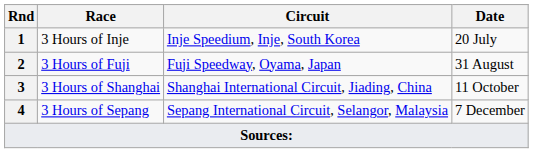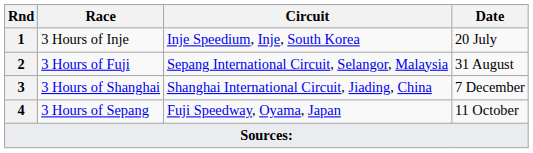 <table class="wikitable" style="font-size: 85%;">
 <tr>
 <th>Rnd</th>
 <th>Race</th>
 <th>Circuit</th>
 <th>Date</th>
 </tr>
 <tr>
 <th>1</th>
 <td>3 Hours of Inje</td>
 <td> <a href='#'>Inje Speedium</a>, <a href='#'>Inje</a>, <a href='#'>South Korea</a></td>
 <td>20 July</td>
 </tr>
 <tr>
 <th>2</th>
 <td><a href='#'>3 Hours of Fuji</a></td>
-<td> <a href='#'>Fuji Speedway</a>, <a href='#'>Oyama</a>, <a href='#'>Japan</a></td>
+<td> <a href='#'>Sepang International Circuit</a>, <a href='#'>Selangor</a>, <a href='#'>Malaysia</a></td>
 <td>31 August</td>
 </tr>
 <tr>
 <th>3</th>
 <td><a href='#'>3 Hours of Shanghai</a></td>
 <td> <a href='#'>Shanghai International Circuit</a>, <a href='#'>Jiading</a>, <a href='#'>China</a></td>
-<td>11 October</td>
+<td>7 December</td>
 </tr>
 <tr>
 <th>4</th>
 <td><a href='#'>3 Hours of Sepang</a></td>
-<td> <a href='#'>Sepang International Circuit</a>, <a href='#'>Selangor</a>, <a href='#'>Malaysia</a></td>
-<td>7 December</td>
+<td> <a href='#'>Fuji Speedway</a>, <a href='#'>Oyama</a>, <a href='#'>Japan</a></td>
+<td>11 October</td>
 </tr>
 <tr class="sortbottom">
 <td colspan="4" style="background-color:#EAECF0;text-align:center"><strong>Sources:</strong></td>
 </tr>
 </table>
